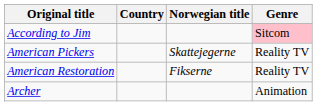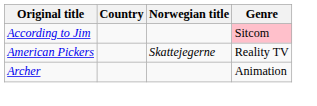 <table class="wikitable">
 <tr>
 <th>Original title</th>
 <th>Country</th>
 <th>Norwegian title</th>
 <th>Genre</th>
 </tr>
 <tr>
 <td><em><a href='#'>According to Jim</a></em></td>
 <td></td>
 <td></td>
 <td style="background: pink;">Sitcom</td>
 </tr>
 <tr>
 <td><em><a href='#'>American Pickers</a></em></td>
 <td></td>
 <td><em>Skattejegerne</em></td>
 <td>Reality TV</td>
 </tr>
 <tr>
-<td><em><a href='#'>American Restoration</a></em></td>
-<td></td>
-<td><em>Fikserne</em></td>
-<td>Reality TV</td>
-</tr>
-<tr>
 <td><em><a href='#'>Archer</a></em></td>
 <td></td>
 <td></td>
 <td>Animation</td>
 </tr>
 </table>
